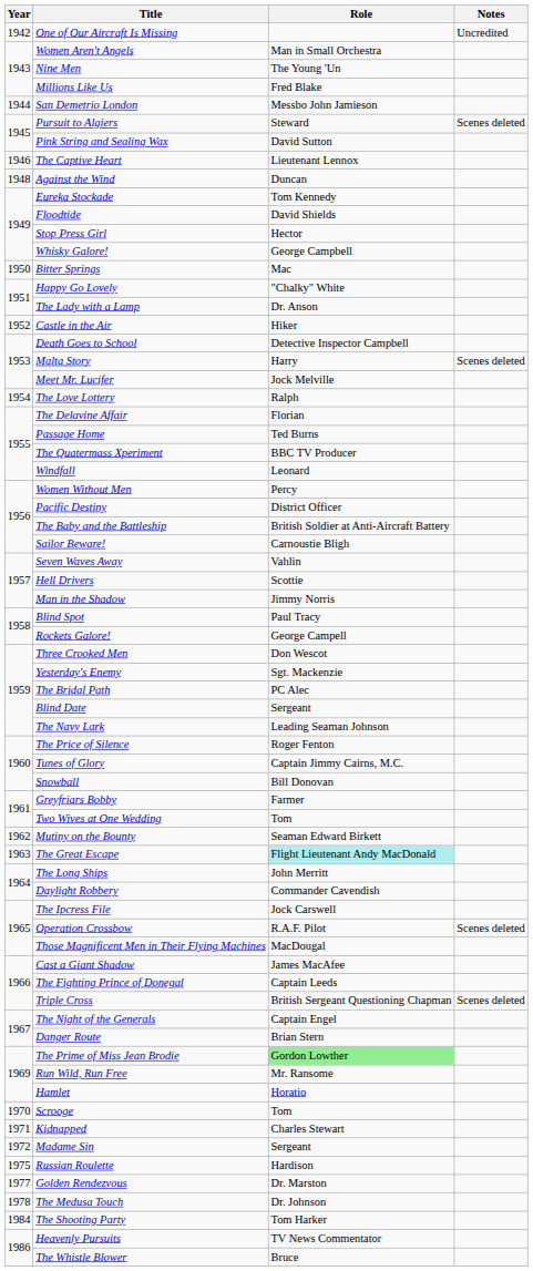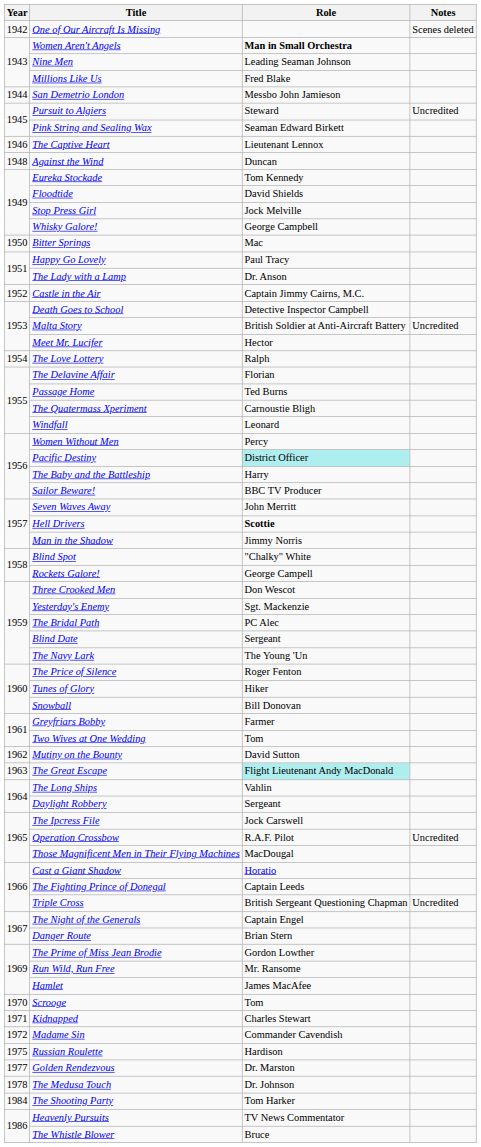 <table class="wikitable">
 <tr>
 <th>Year</th>
 <th>Title</th>
 <th>Role</th>
 <th>Notes</th>
 </tr>
 <tr>
 <td>1942</td>
 <td><em><a href='#'>One of Our Aircraft Is Missing</a></em></td>
 <td></td>
-<td>Uncredited</td>
+<td>Scenes deleted</td>
 </tr>
 <tr>
 <td rowspan="3">1943</td>
 <td><em><a href='#'>Women Aren't Angels</a></em></td>
-<td>Man in Small Orchestra</td>
+<td><strong>Man in Small Orchestra</strong></td>
 <td></td>
 </tr>
 <tr>
 <td><a href='#'><em>Nine Men</em></a></td>
-<td>The Young 'Un</td>
+<td>Leading Seaman Johnson</td>
 <td></td>
 </tr>
 <tr>
 <td><em><a href='#'>Millions Like Us</a></em></td>
 <td>Fred Blake</td>
 <td></td>
 </tr>
 <tr>
 <td>1944</td>
 <td><em><a href='#'>San Demetrio London</a></em></td>
 <td>Messbo John Jamieson</td>
 <td></td>
 </tr>
 <tr>
 <td rowspan="2">1945</td>
 <td><em><a href='#'>Pursuit to Algiers</a></em></td>
 <td>Steward</td>
-<td>Scenes deleted</td>
+<td>Uncredited</td>
 </tr>
 <tr>
 <td><em><a href='#'>Pink String and Sealing Wax</a></em></td>
-<td>David Sutton</td>
+<td>Seaman Edward Birkett</td>
 <td></td>
 </tr>
 <tr>
 <td>1946</td>
 <td><em><a href='#'>The Captive Heart</a></em></td>
 <td>Lieutenant Lennox</td>
 <td></td>
 </tr>
 <tr>
 <td>1948</td>
 <td><a href='#'><em>Against the Wind</em></a></td>
 <td>Duncan</td>
 <td></td>
 </tr>
 <tr>
 <td rowspan="4">1949</td>
 <td><a href='#'><em>Eureka Stockade</em></a></td>
 <td>Tom Kennedy</td>
 <td></td>
 </tr>
 <tr>
 <td><em><a href='#'>Floodtide</a></em></td>
 <td>David Shields</td>
 <td></td>
 </tr>
 <tr>
 <td><em><a href='#'>Stop Press Girl</a></em></td>
-<td>Hector</td>
+<td>Jock Melville</td>
 <td></td>
 </tr>
 <tr>
 <td><a href='#'><em>Whisky Galore!</em></a></td>
 <td>George Campbell</td>
 <td></td>
 </tr>
 <tr>
 <td>1950</td>
 <td><a href='#'><em>Bitter Springs</em></a></td>
 <td>Mac</td>
 <td></td>
 </tr>
 <tr>
 <td rowspan="2">1951</td>
 <td><em><a href='#'>Happy Go Lovely</a></em></td>
-<td>"Chalky" White</td>
+<td>Paul Tracy</td>
 <td></td>
 </tr>
 <tr>
 <td><em><a href='#'>The Lady with a Lamp</a></em></td>
 <td>Dr. Anson</td>
 <td></td>
 </tr>
 <tr>
 <td>1952</td>
 <td><a href='#'><em>Castle in the Air</em></a></td>
-<td>Hiker</td>
+<td>Captain Jimmy Cairns, M.C.</td>
 <td></td>
 </tr>
 <tr>
 <td rowspan="3">1953</td>
 <td><em><a href='#'>Death Goes to School</a></em></td>
 <td>Detective Inspector Campbell</td>
 <td></td>
 </tr>
 <tr>
 <td><em><a href='#'>Malta Story</a></em></td>
-<td>Harry</td>
-<td>Scenes deleted</td>
+<td>British Soldier at Anti-Aircraft Battery</td>
+<td>Uncredited</td>
 </tr>
 <tr>
 <td><em><a href='#'>Meet Mr. Lucifer</a></em></td>
-<td>Jock Melville</td>
+<td>Hector</td>
 <td></td>
 </tr>
 <tr>
 <td>1954</td>
 <td><em><a href='#'>The Love Lottery</a></em></td>
 <td>Ralph</td>
 <td></td>
 </tr>
 <tr>
 <td rowspan="4">1955</td>
 <td><em><a href='#'>The Delavine Affair</a></em></td>
 <td>Florian</td>
 <td></td>
 </tr>
 <tr>
 <td><em><a href='#'>Passage Home</a></em></td>
 <td>Ted Burns</td>
 <td></td>
 </tr>
 <tr>
 <td><em><a href='#'>The Quatermass Xperiment</a></em></td>
-<td>BBC TV Producer</td>
+<td>Carnoustie Bligh</td>
 <td></td>
 </tr>
 <tr>
 <td><a href='#'><em>Windfall</em></a></td>
 <td>Leonard</td>
 <td></td>
 </tr>
 <tr>
 <td rowspan="4">1956</td>
 <td><a href='#'><em>Women Without Men</em></a></td>
 <td>Percy</td>
 <td></td>
 </tr>
 <tr>
 <td><em><a href='#'>Pacific Destiny</a></em></td>
-<td>District Officer</td>
+<td style="background: paleturquoise;">District Officer</td>
 <td></td>
 </tr>
 <tr>
 <td><em><a href='#'>The Baby and the Battleship</a></em></td>
-<td>British Soldier at Anti-Aircraft Battery</td>
+<td>Harry</td>
 <td></td>
 </tr>
 <tr>
 <td><a href='#'><em>Sailor Beware!</em></a></td>
-<td>Carnoustie Bligh</td>
+<td>BBC TV Producer</td>
 <td></td>
 </tr>
 <tr>
 <td rowspan="3">1957</td>
 <td><em><a href='#'>Seven Waves Away</a></em></td>
-<td>Vahlin</td>
+<td>John Merritt</td>
 <td></td>
 </tr>
 <tr>
 <td><em><a href='#'>Hell Drivers</a></em></td>
-<td>Scottie</td>
+<td><strong>Scottie</strong></td>
 <td></td>
 </tr>
 <tr>
 <td><a href='#'><em>Man in the Shadow</em></a></td>
 <td>Jimmy Norris</td>
 <td></td>
 </tr>
 <tr>
 <td rowspan="2">1958</td>
 <td><a href='#'><em>Blind Spot</em></a></td>
-<td>Paul Tracy</td>
+<td>"Chalky" White</td>
 <td></td>
 </tr>
 <tr>
 <td><em><a href='#'>Rockets Galore!</a></em></td>
 <td>George Campell</td>
 <td></td>
 </tr>
 <tr>
 <td rowspan="5">1959</td>
 <td><em><a href='#'>Three Crooked Men</a></em></td>
 <td>Don Wescot</td>
 <td></td>
 </tr>
 <tr>
 <td><em><a href='#'>Yesterday's Enemy</a></em></td>
 <td>Sgt. Mackenzie</td>
 <td></td>
 </tr>
 <tr>
 <td><a href='#'><em>The Bridal Path</em></a></td>
 <td>PC Alec</td>
 <td></td>
 </tr>
 <tr>
 <td><a href='#'><em>Blind Date</em></a></td>
 <td>Sergeant</td>
 <td></td>
 </tr>
 <tr>
 <td><a href='#'><em>The Navy Lark</em></a></td>
-<td>Leading Seaman Johnson</td>
+<td>The Young 'Un</td>
 <td></td>
 </tr>
 <tr>
 <td rowspan="3">1960</td>
 <td><a href='#'><em>The Price of Silence</em></a></td>
 <td>Roger Fenton</td>
 <td></td>
 </tr>
 <tr>
 <td><em><a href='#'>Tunes of Glory</a></em></td>
-<td>Captain Jimmy Cairns, M.C.</td>
+<td>Hiker</td>
 <td></td>
 </tr>
 <tr>
 <td><a href='#'><em>Snowball</em></a></td>
 <td>Bill Donovan</td>
 <td></td>
 </tr>
 <tr>
 <td rowspan="2">1961</td>
 <td><a href='#'><em>Greyfriars Bobby</em></a></td>
 <td>Farmer</td>
 <td></td>
 </tr>
 <tr>
 <td><em><a href='#'>Two Wives at One Wedding</a></em></td>
 <td>Tom</td>
 <td></td>
 </tr>
 <tr>
 <td>1962</td>
 <td><em><a href='#'>Mutiny on the Bounty</a></em></td>
-<td>Seaman Edward Birkett</td>
+<td>David Sutton</td>
 <td></td>
 </tr>
 <tr>
 <td>1963</td>
 <td><a href='#'><em>The Great Escape</em></a></td>
 <td style="background: paleturquoise;">Flight Lieutenant Andy MacDonald</td>
 <td></td>
 </tr>
 <tr>
 <td rowspan="2">1964</td>
 <td><a href='#'><em>The Long Ships</em></a></td>
-<td>John Merritt</td>
+<td>Vahlin</td>
 <td></td>
 </tr>
 <tr>
 <td><a href='#'><em>Daylight Robbery</em></a></td>
-<td>Commander Cavendish</td>
+<td>Sergeant</td>
 <td></td>
 </tr>
 <tr>
 <td rowspan="3">1965</td>
 <td><a href='#'><em>The Ipcress File</em></a></td>
 <td>Jock Carswell</td>
 <td></td>
 </tr>
 <tr>
 <td><a href='#'><em>Operation Crossbow</em></a></td>
 <td>R.A.F. Pilot</td>
-<td>Scenes deleted</td>
+<td>Uncredited</td>
 </tr>
 <tr>
 <td><em><a href='#'>Those Magnificent Men in Their Flying Machines</a></em></td>
 <td>MacDougal</td>
 <td></td>
 </tr>
 <tr>
 <td rowspan="3">1966</td>
 <td><em><a href='#'>Cast a Giant Shadow</a></em></td>
-<td>James MacAfee</td>
+<td><a href='#'>Horatio</a></td>
 <td></td>
 </tr>
 <tr>
 <td><em><a href='#'>The Fighting Prince of Donegal</a></em></td>
 <td>Captain Leeds</td>
 <td></td>
 </tr>
 <tr>
 <td><a href='#'><em>Triple Cross</em></a></td>
 <td>British Sergeant Questioning Chapman</td>
-<td>Scenes deleted</td>
+<td>Uncredited</td>
 </tr>
 <tr>
 <td rowspan="2">1967</td>
 <td><em><a href='#'>The Night of the Generals</a></em></td>
 <td>Captain Engel</td>
 <td></td>
 </tr>
 <tr>
 <td><em><a href='#'>Danger Route</a></em></td>
 <td>Brian Stern</td>
 <td></td>
 </tr>
 <tr>
 <td rowspan="3">1969</td>
 <td><a href='#'><em>The Prime of Miss Jean Brodie</em></a></td>
-<td style="background: lightgreen;">Gordon Lowther</td>
+<td>Gordon Lowther</td>
 <td></td>
 </tr>
 <tr>
 <td><em><a href='#'>Run Wild, Run Free</a></em></td>
 <td>Mr. Ransome</td>
 <td></td>
 </tr>
 <tr>
 <td><em><a href='#'>Hamlet</a></em></td>
-<td><a href='#'>Horatio</a></td>
+<td>James MacAfee</td>
 <td></td>
 </tr>
 <tr>
 <td>1970</td>
 <td><em><a href='#'>Scrooge</a></em></td>
 <td>Tom</td>
 <td></td>
 </tr>
 <tr>
 <td>1971</td>
 <td><em><a href='#'>Kidnapped</a></em></td>
 <td>Charles Stewart</td>
 <td></td>
 </tr>
 <tr>
 <td>1972</td>
 <td><em><a href='#'>Madame Sin</a></em></td>
-<td>Sergeant</td>
+<td>Commander Cavendish</td>
 <td></td>
 </tr>
 <tr>
 <td>1975</td>
 <td><a href='#'><em>Russian Roulette</em></a></td>
 <td>Hardison</td>
 <td></td>
 </tr>
 <tr>
 <td>1977</td>
 <td><em><a href='#'>Golden Rendezvous</a></em></td>
 <td>Dr. Marston</td>
 <td></td>
 </tr>
 <tr>
 <td>1978</td>
 <td><a href='#'><em>The Medusa Touch</em></a></td>
 <td>Dr. Johnson</td>
 <td></td>
 </tr>
 <tr>
 <td>1984</td>
 <td><em><a href='#'>The Shooting Party</a></em></td>
 <td>Tom Harker</td>
 <td></td>
 </tr>
 <tr>
 <td rowspan="2">1986</td>
 <td><em><a href='#'>Heavenly Pursuits</a></em></td>
 <td>TV News Commentator</td>
 <td></td>
 </tr>
 <tr>
 <td><em><a href='#'>The Whistle Blower</a></em></td>
 <td>Bruce</td>
 <td></td>
 </tr>
 </table>
